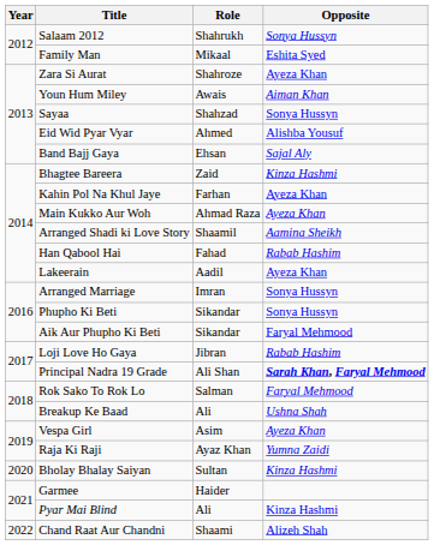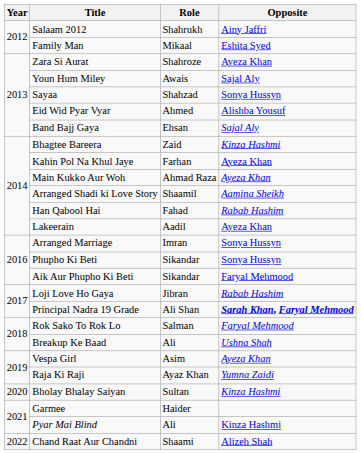 <table class="wikitable sortable">
 <tr>
 <th>Year</th>
 <th>Title</th>
 <th>Role</th>
 <th>Opposite</th>
 </tr>
 <tr>
 <td rowspan="2">2012</td>
 <td>Salaam 2012</td>
 <td>Shahrukh</td>
-<td><em><a href='#'>Sonya Hussyn</a></em></td>
+<td><a href='#'>Ainy Jaffri</a></td>
 </tr>
 <tr>
 <td>Family Man</td>
 <td>Mikaal</td>
 <td><a href='#'>Eshita Syed</a></td>
 </tr>
 <tr>
 <td rowspan="5">2013</td>
 <td>Zara Si Aurat</td>
 <td>Shahroze</td>
 <td><a href='#'>Ayeza Khan</a></td>
 </tr>
 <tr>
 <td>Youn Hum Miley</td>
 <td>Awais</td>
-<td><em><a href='#'>Aiman Khan</a></em></td>
+<td><a href='#'>Sajal Aly</a></td>
 </tr>
 <tr>
 <td>Sayaa</td>
 <td>Shahzad</td>
 <td><a href='#'>Sonya Hussyn</a></td>
 </tr>
 <tr>
 <td>Eid Wid Pyar Vyar</td>
 <td>Ahmed</td>
 <td><a href='#'>Alishba Yousuf</a></td>
 </tr>
 <tr>
 <td>Band Bajj Gaya</td>
 <td>Ehsan</td>
 <td><em><a href='#'>Sajal Aly</a></em></td>
 </tr>
 <tr>
 <td rowspan="6">2014</td>
 <td>Bhagtee Bareera</td>
 <td>Zaid</td>
 <td><em><a href='#'>Kinza Hashmi</a></em></td>
 </tr>
 <tr>
 <td>Kahin Pol Na Khul Jaye</td>
 <td>Farhan</td>
 <td><a href='#'>Ayeza Khan</a></td>
 </tr>
 <tr>
 <td>Main Kukko Aur Woh</td>
 <td>Ahmad Raza</td>
 <td><em><a href='#'>Ayeza Khan</a></em></td>
 </tr>
 <tr>
 <td>Arranged Shadi ki Love Story</td>
 <td>Shaamil</td>
 <td><em><a href='#'>Aamina Sheikh</a></em></td>
 </tr>
 <tr>
 <td>Han Qabool Hai</td>
 <td>Fahad</td>
 <td><em><a href='#'>Rabab Hashim</a></em></td>
 </tr>
 <tr>
 <td>Lakeerain</td>
 <td>Aadil</td>
 <td><a href='#'>Ayeza Khan</a></td>
 </tr>
 <tr>
 <td rowspan="3">2016</td>
 <td>Arranged Marriage</td>
 <td>Imran</td>
 <td><a href='#'>Sonya Hussyn</a></td>
 </tr>
 <tr>
 <td>Phupho Ki Beti</td>
 <td>Sikandar</td>
 <td><a href='#'>Sonya Hussyn</a></td>
 </tr>
 <tr>
 <td>Aik Aur Phupho Ki Beti</td>
 <td>Sikandar</td>
 <td><a href='#'>Faryal Mehmood</a></td>
 </tr>
 <tr>
 <td rowspan="2">2017</td>
 <td>Loji Love Ho Gaya</td>
 <td>Jibran</td>
 <td><em><a href='#'>Rabab Hashim</a></em></td>
 </tr>
 <tr>
 <td>Principal Nadra 19 Grade</td>
 <td>Ali Shan</td>
 <td><strong><em><a href='#'>Sarah Khan</a></em>, <em><a href='#'>Faryal Mehmood</a></em></strong></td>
 </tr>
 <tr>
 <td rowspan="2">2018</td>
 <td>Rok Sako To Rok Lo</td>
 <td>Salman</td>
 <td><em><a href='#'>Faryal Mehmood</a></em></td>
 </tr>
 <tr>
 <td>Breakup Ke Baad</td>
 <td>Ali</td>
 <td><em><a href='#'>Ushna Shah</a></em></td>
 </tr>
 <tr>
 <td rowspan="2">2019</td>
 <td>Vespa Girl</td>
 <td>Asim</td>
 <td><em><a href='#'>Ayeza Khan</a></em></td>
 </tr>
 <tr>
 <td>Raja Ki Raji</td>
 <td>Ayaz Khan</td>
 <td><em><a href='#'>Yumna Zaidi</a></em></td>
 </tr>
 <tr>
 <td>2020</td>
 <td>Bholay Bhalay Saiyan</td>
 <td>Sultan</td>
 <td><em><a href='#'>Kinza Hashmi</a></em></td>
 </tr>
 <tr>
 <td rowspan="2">2021</td>
 <td>Garmee</td>
 <td>Haider</td>
 <td></td>
 </tr>
 <tr>
 <td><em>Pyar Mai Blind</em></td>
 <td>Ali</td>
 <td><a href='#'>Kinza Hashmi</a></td>
 </tr>
 <tr>
 <td>2022</td>
 <td>Chand Raat Aur Chandni</td>
 <td>Shaami</td>
 <td><a href='#'>Alizeh Shah</a></td>
 </tr>
 </table>
